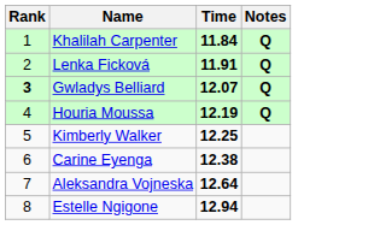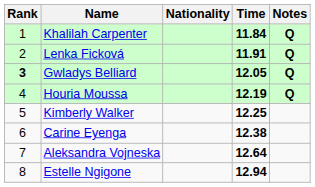 <table class="wikitable sortable" style="text-align:center">
 <tr>
 <th>Rank</th>
 <th>Name</th>
+<th>Nationality</th>
 <th>Time</th>
 <th>Notes</th>
 </tr>
 <tr bgcolor=ccffcc>
 <td>1</td>
 <td align=left><a href='#'>Khalilah Carpenter</a></td>
+<td align=left></td>
 <td><strong>11.84</strong></td>
 <td><strong>Q</strong></td>
 </tr>
 <tr bgcolor=ccffcc>
 <td>2</td>
 <td align=left><a href='#'>Lenka Ficková</a></td>
+<td align=left></td>
 <td><strong>11.91</strong></td>
 <td><strong>Q</strong></td>
 </tr>
 <tr bgcolor=ccffcc>
 <td><strong>3</strong></td>
 <td align=left><a href='#'>Gwladys Belliard</a></td>
-<td><strong>12.07</strong></td>
+<td align=left></td>
+<td><strong>12.05</strong></td>
 <td><strong>Q</strong></td>
 </tr>
 <tr bgcolor=ccffcc>
 <td>4</td>
 <td align=left><a href='#'>Houria Moussa</a></td>
+<td align=left></td>
 <td><strong>12.19</strong></td>
 <td><strong>Q</strong></td>
 </tr>
 <tr>
 <td>5</td>
 <td align=left><a href='#'>Kimberly Walker</a></td>
+<td align=left></td>
 <td><strong>12.25</strong></td>
 <td></td>
 </tr>
 <tr>
 <td>6</td>
 <td align=left><a href='#'>Carine Eyenga</a></td>
+<td align=left></td>
 <td><strong>12.38</strong></td>
 <td></td>
 </tr>
 <tr>
 <td>7</td>
 <td align=left><a href='#'>Aleksandra Vojneska</a></td>
+<td align=left></td>
 <td><strong>12.64</strong></td>
 <td></td>
 </tr>
 <tr>
 <td>8</td>
 <td align=left><a href='#'>Estelle Ngigone</a></td>
+<td align=left></td>
 <td><strong>12.94</strong></td>
 <td></td>
 </tr>
 </table>
